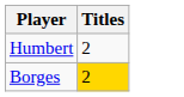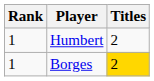 <table class=wikitable>
 <tr>
+<th>Rank</th>
 <th>Player</th>
 <th>Titles</th>
 </tr>
 <tr>
+<td>1</td>
 <td> <a href='#'>Humbert</a></td>
 <td>2</td>
 </tr>
 <tr>
+<td>1</td>
 <td> <a href='#'>Borges</a></td>
 <td style="background: gold;">2</td>
 </tr>
 </table>
